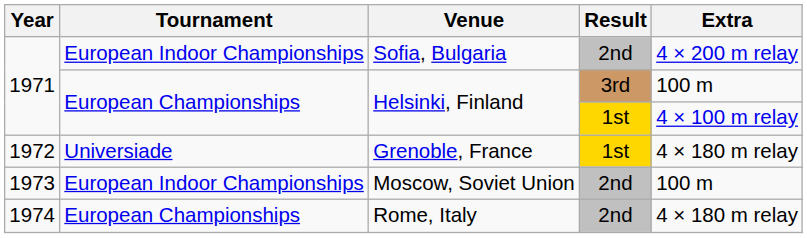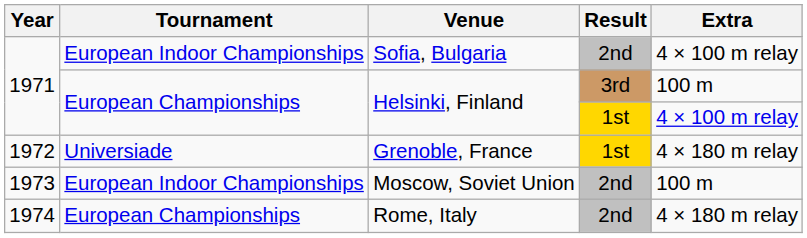 <table class=wikitable>
 <tr>
 <th>Year</th>
 <th>Tournament</th>
 <th>Venue</th>
 <th>Result</th>
 <th>Extra</th>
 </tr>
 <tr>
 <td rowspan=3>1971</td>
 <td><a href='#'>European Indoor Championships</a></td>
 <td><a href='#'>Sofia</a>, <a href='#'>Bulgaria</a></td>
 <td bgcolor="silver" align="center">2nd</td>
-<td><a href='#'>4 × 200 m relay</a></td>
+<td>4 × 100 m relay</td>
 </tr>
 <tr>
 <td rowspan=2><a href='#'>European Championships</a></td>
 <td rowspan=2><a href='#'>Helsinki</a>, Finland</td>
 <td bgcolor="cc9966" align="center">3rd</td>
 <td>100 m</td>
 </tr>
 <tr>
 <td bgcolor="gold" align="center">1st</td>
 <td><a href='#'>4 × 100 m relay</a></td>
 </tr>
 <tr>
 <td>1972</td>
 <td><a href='#'>Universiade</a></td>
 <td><a href='#'>Grenoble</a>, France</td>
 <td bgcolor="gold" align="center">1st</td>
 <td>4 × 180 m relay</td>
 </tr>
 <tr>
 <td>1973</td>
 <td><a href='#'>European Indoor Championships</a></td>
 <td>Moscow, Soviet Union</td>
 <td bgcolor="silver" align="center">2nd</td>
 <td>100 m</td>
 </tr>
 <tr>
 <td>1974</td>
 <td><a href='#'>European Championships</a></td>
 <td>Rome, Italy</td>
 <td bgcolor="silver" align="center">2nd</td>
 <td>4 × 180 m relay</td>
 </tr>
 </table>
